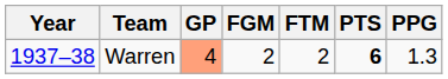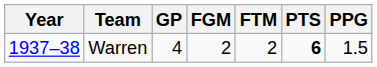 <table class="wikitable sortable" style="font-size:95%; text-align:right;">
 <tr>
 <th>Year</th>
 <th>Team</th>
 <th>GP</th>
 <th>FGM</th>
 <th>FTM</th>
 <th>PTS</th>
 <th>PPG</th>
 </tr>
 <tr>
 <td style="text-align:left;"><a href='#'>1937–38</a></td>
 <td style="text-align:left;">Warren</td>
-<td style="background: lightsalmon;">4</td>
+<td>4</td>
 <td>2</td>
 <td>2</td>
 <td><strong>6</strong></td>
-<td>1.3</td>
+<td>1.5</td>
 </tr>
 </table>
